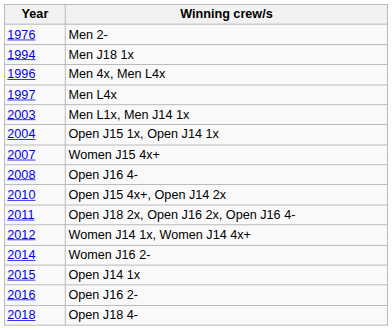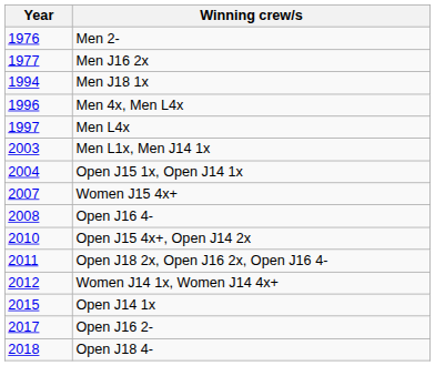 <table class="wikitable">
 <tr>
 <th width=70>Year</th>
 <th width=400>Winning crew/s</th>
 </tr>
 <tr>
 <td><a href='#'>1976</a></td>
 <td>Men 2-</td>
+</tr>
+<tr>
+<td><a href='#'>1977</a></td>
+<td>Men J16 2x</td>
 </tr>
 <tr>
 <td><a href='#'>1994</a></td>
 <td>Men J18 1x</td>
 </tr>
 <tr>
 <td><a href='#'>1996</a></td>
 <td>Men 4x, Men L4x</td>
 </tr>
 <tr>
 <td><a href='#'>1997</a></td>
 <td>Men L4x</td>
 </tr>
 <tr>
 <td><a href='#'>2003</a></td>
 <td>Men L1x, Men J14 1x</td>
 </tr>
 <tr>
 <td><a href='#'>2004</a></td>
 <td>Open J15 1x, Open J14 1x</td>
 </tr>
 <tr>
 <td><a href='#'>2007</a></td>
 <td>Women J15 4x+</td>
 </tr>
 <tr>
 <td><a href='#'>2008</a></td>
 <td>Open J16 4-</td>
 </tr>
 <tr>
 <td><a href='#'>2010</a></td>
 <td>Open J15 4x+, Open J14 2x</td>
 </tr>
 <tr>
 <td><a href='#'>2011</a></td>
 <td>Open J18 2x, Open J16 2x, Open J16 4-</td>
 </tr>
 <tr>
 <td><a href='#'>2012</a></td>
 <td>Women J14 1x, Women J14 4x+</td>
 </tr>
 <tr>
-<td><a href='#'>2014</a></td>
-<td>Women J16 2-</td>
-</tr>
-<tr>
 <td><a href='#'>2015</a></td>
 <td>Open J14 1x</td>
 </tr>
 <tr>
-<td><a href='#'>2016</a></td>
+<td><a href='#'>2017</a></td>
 <td>Open J16 2- </td>
 </tr>
 <tr>
 <td><a href='#'>2018</a></td>
 <td>Open J18 4-</td>
 </tr>
 </table>
